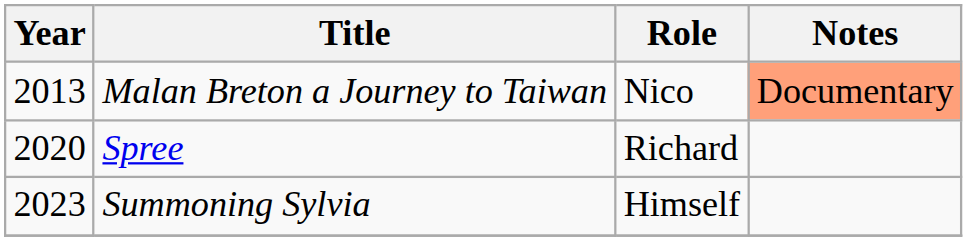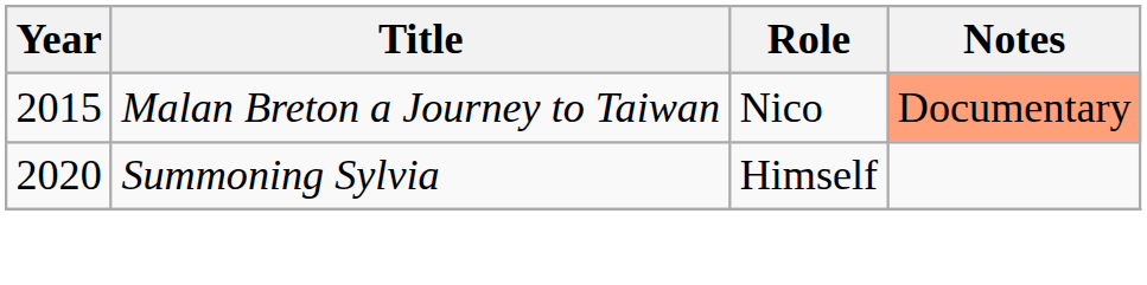 <table class="wikitable sortable">
 <tr>
 <th>Year</th>
 <th>Title</th>
 <th>Role</th>
 <th class="unsortable">Notes</th>
 </tr>
 <tr>
-<td>2013</td>
+<td>2015</td>
 <td><em>Malan Breton a Journey to Taiwan</em></td>
 <td>Nico</td>
 <td style="background: lightsalmon;">Documentary</td>
 </tr>
 <tr>
 <td>2020</td>
-<td><em><a href='#'>Spree</a></em></td>
-<td>Richard</td>
-<td></td>
-</tr>
-<tr>
-<td>2023</td>
 <td><em>Summoning Sylvia</em></td>
 <td>Himself</td>
 <td></td>
 </tr>
 <tr>
 </tr>
 </table>
